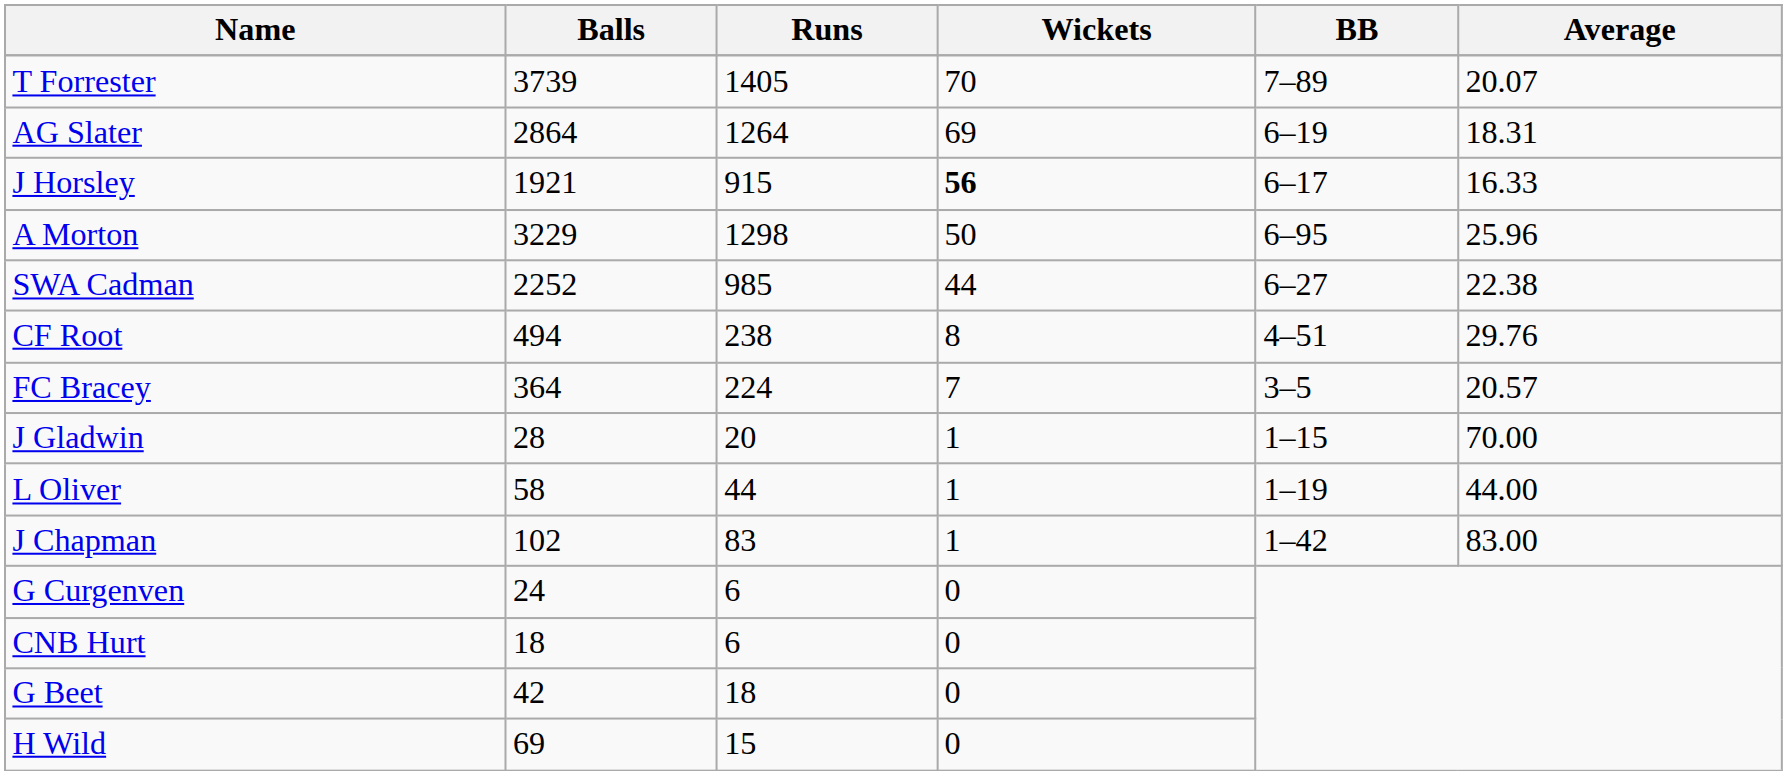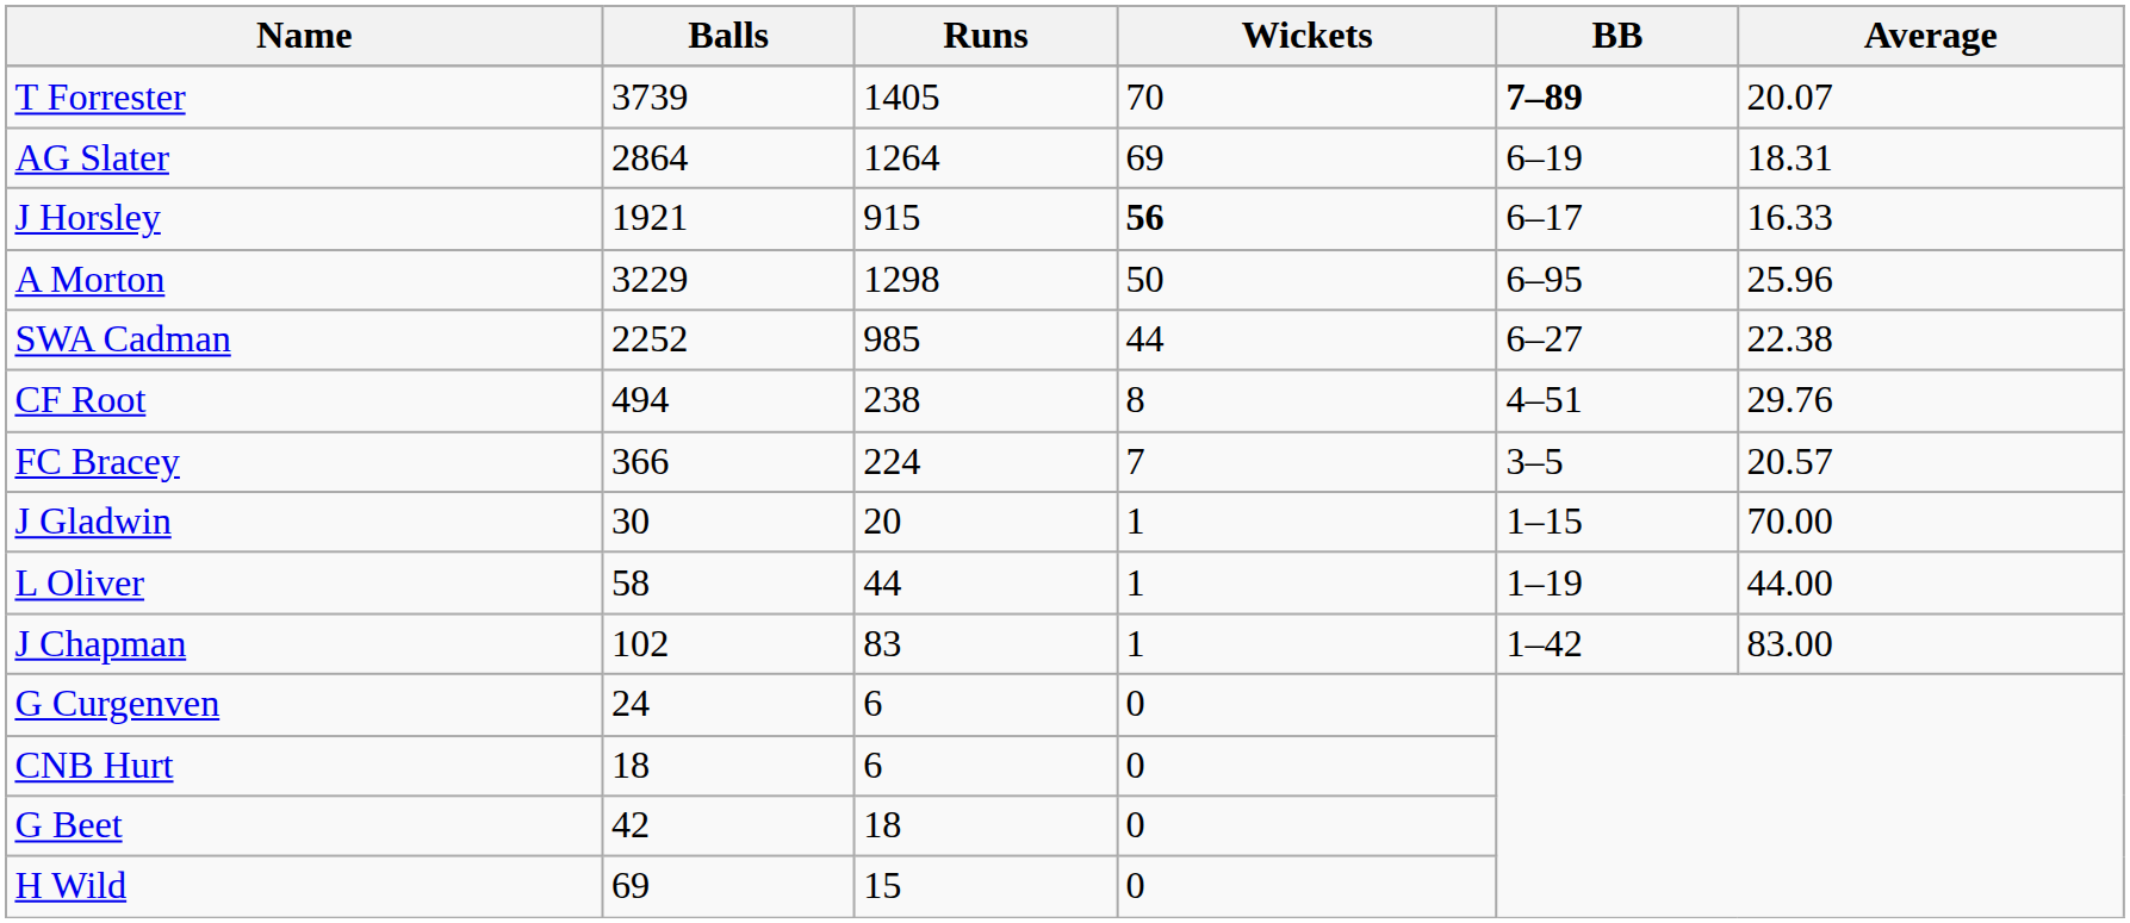 <table class="wikitable sortable" width="70%">
 <tr bgcolor="#efefef">
 <th>Name</th>
 <th>Balls</th>
 <th>Runs</th>
 <th>Wickets</th>
 <th>BB</th>
 <th>Average</th>
 </tr>
 <tr>
 </tr>
 <tr>
 <td><a href='#'>T Forrester</a></td>
 <td>3739</td>
 <td>1405</td>
 <td>70</td>
-<td>7–89</td>
+<td><strong>7–89</strong></td>
 <td>20.07</td>
 </tr>
 <tr>
 <td><a href='#'>AG Slater</a></td>
 <td>2864</td>
 <td>1264</td>
 <td>69</td>
 <td>6–19</td>
 <td>18.31</td>
 </tr>
 <tr>
 <td><a href='#'>J Horsley</a></td>
 <td>1921</td>
 <td>915</td>
 <td><strong>56</strong></td>
 <td>6–17</td>
 <td>16.33</td>
 </tr>
 <tr>
 <td><a href='#'>A Morton</a></td>
 <td>3229</td>
 <td>1298</td>
 <td>50</td>
 <td>6–95</td>
 <td>25.96</td>
 </tr>
 <tr>
 <td><a href='#'>SWA Cadman</a></td>
 <td>2252</td>
 <td>985</td>
 <td>44</td>
 <td>6–27</td>
 <td>22.38</td>
 </tr>
 <tr>
 <td><a href='#'>CF Root</a></td>
 <td>494</td>
 <td>238</td>
 <td>8</td>
 <td>4–51</td>
 <td>29.76</td>
 </tr>
 <tr>
 <td><a href='#'>FC Bracey</a></td>
-<td>364</td>
+<td>366</td>
 <td>224</td>
 <td>7</td>
 <td>3–5</td>
 <td>20.57</td>
 </tr>
 <tr>
 <td><a href='#'>J Gladwin</a></td>
-<td>28</td>
+<td>30</td>
 <td>20</td>
 <td>1</td>
 <td>1–15</td>
 <td>70.00</td>
 </tr>
 <tr>
 <td><a href='#'>L Oliver</a></td>
 <td>58</td>
 <td>44</td>
 <td>1</td>
 <td>1–19</td>
 <td>44.00</td>
 </tr>
 <tr>
 <td><a href='#'>J Chapman</a></td>
 <td>102</td>
 <td>83</td>
 <td>1</td>
 <td>1–42</td>
 <td>83.00</td>
 </tr>
 <tr>
 <td><a href='#'>G Curgenven</a></td>
 <td>24</td>
 <td>6</td>
 <td>0</td>
 </tr>
 <tr>
 <td><a href='#'>CNB Hurt</a></td>
 <td>18</td>
 <td>6</td>
 <td>0</td>
 </tr>
 <tr>
 <td><a href='#'>G Beet</a></td>
 <td>42</td>
 <td>18</td>
 <td>0</td>
 </tr>
 <tr>
 <td><a href='#'>H Wild</a></td>
 <td>69</td>
 <td>15</td>
 <td>0</td>
 </tr>
 <tr>
 </tr>
 </table>
